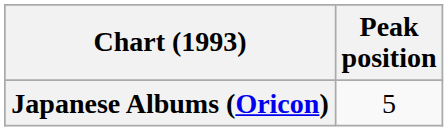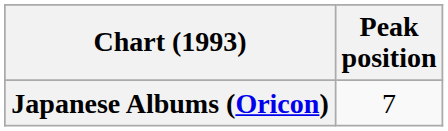 <table class="wikitable plainrowheaders" style="text-align:center;" border="1">
 <tr>
 <th scope="col">Chart (1993)</th>
 <th scope="col">Peak<br>position</th>
 </tr>
 <tr>
 <th scope="row">Japanese Albums (<a href='#'>Oricon</a>)</th>
-<td>5</td>
+<td>7</td>
 </tr>
 </table>
